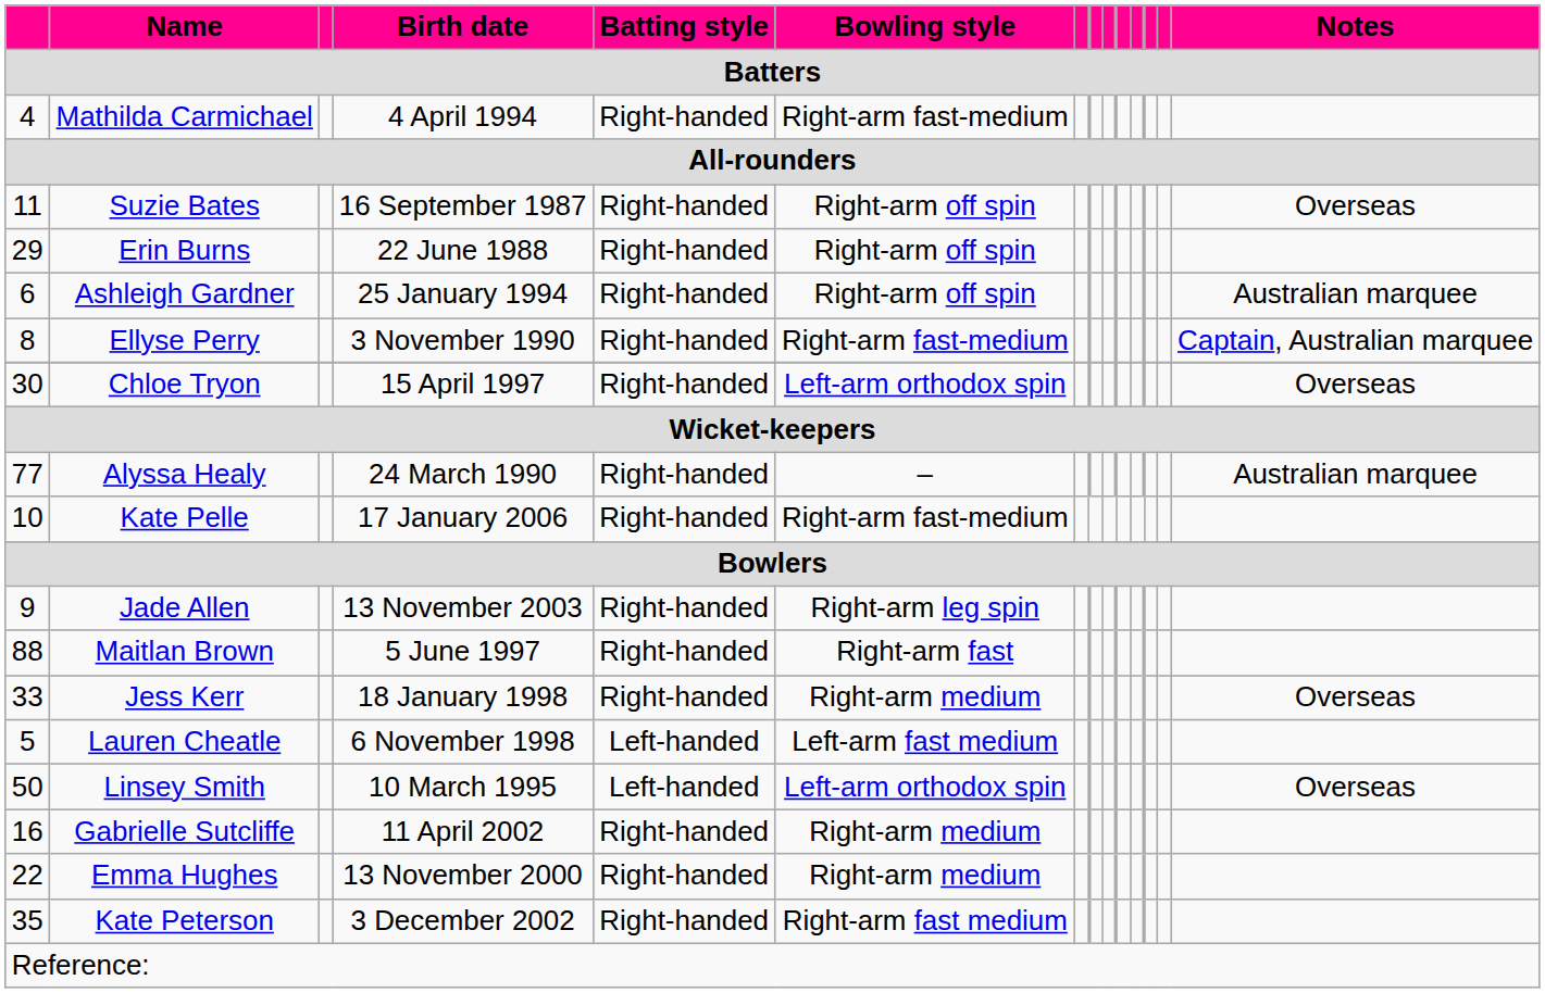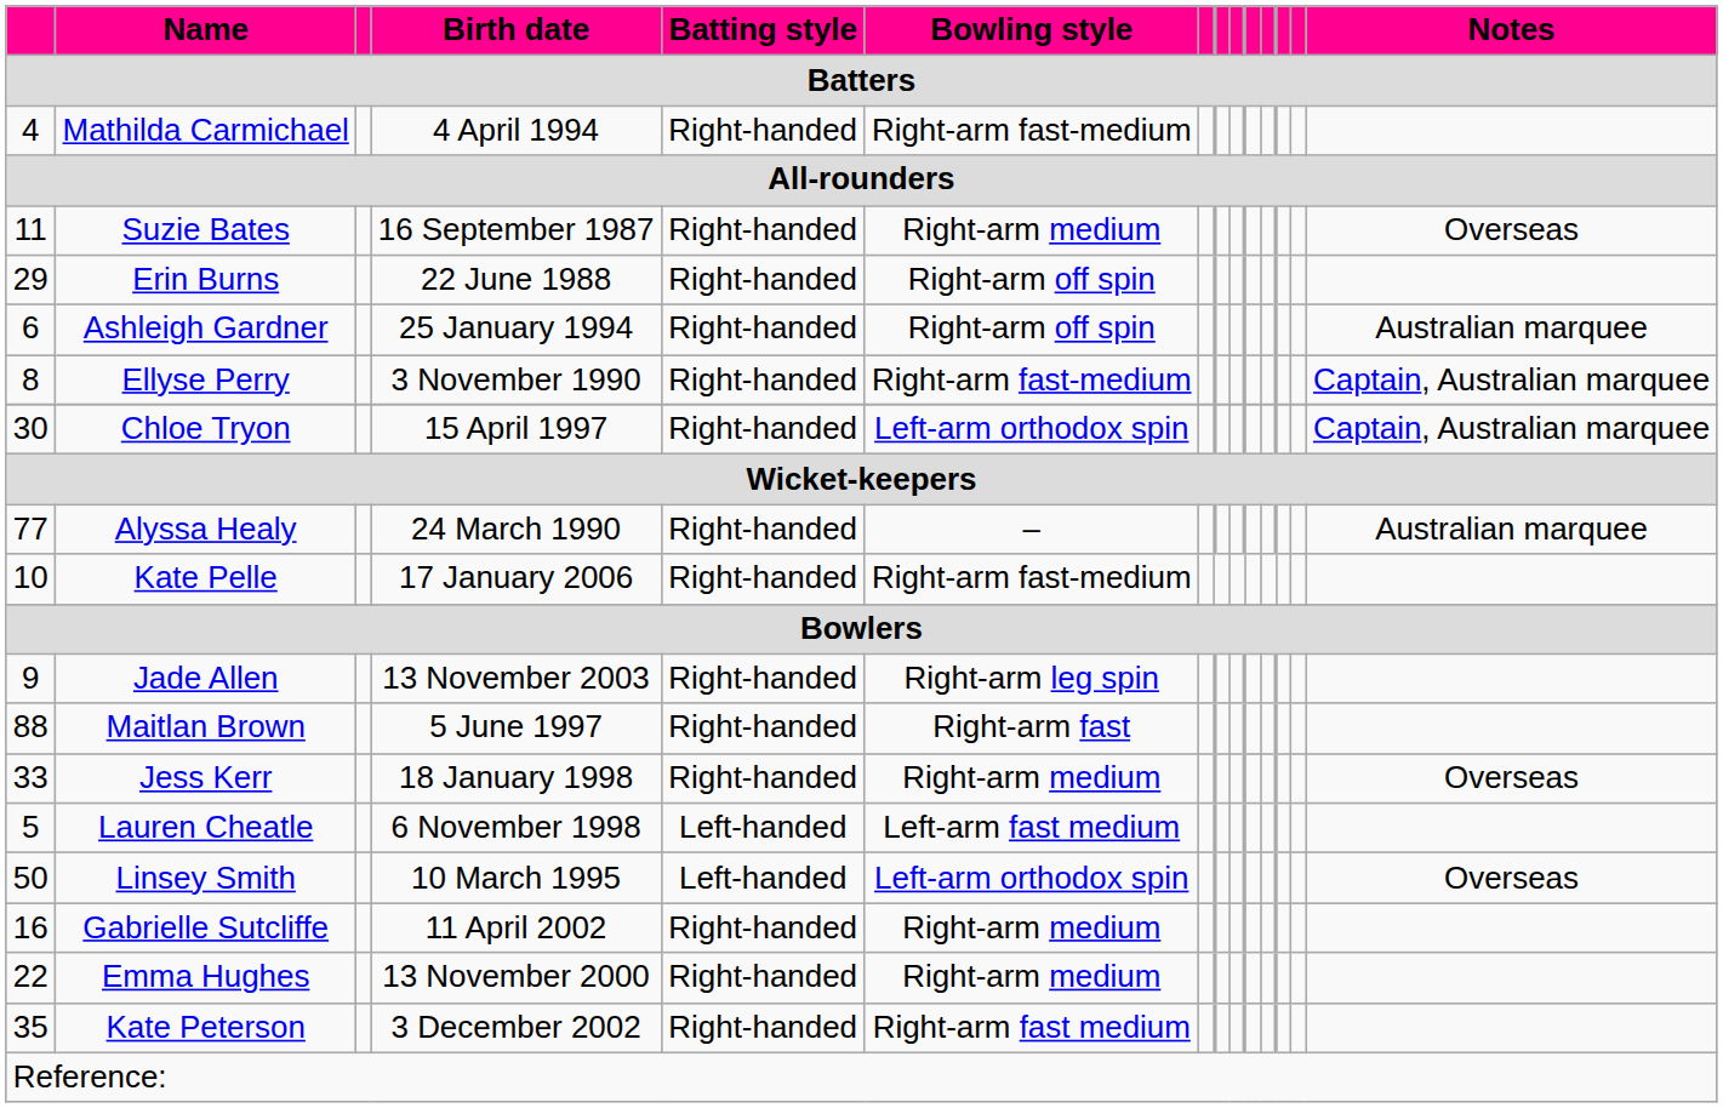 <table class="wikitable">
 <tr>
 <th style="background:#ff0090; color:black;"></th>
 <th style="background:#ff0090; color:black;">Name</th>
 <th style="background:#ff0090; color:black;"></th>
 <th style="background:#ff0090; color:black;">Birth date</th>
 <th style="background:#ff0090; color:black;">Batting style</th>
 <th style="background:#ff0090; color:black;">Bowling style</th>
 <th style="background:#ff0090; color:black;"></th>
 <th style="background:#ff0090; color:black; border-left-width: 2px;"></th>
 <th style="background:#ff0090; color:black;"></th>
 <th style="background:#ff0090; color:black; border-left-width: 2px;"></th>
 <th style="background:#ff0090; color:black;"></th>
 <th style="background:#ff0090; color:black; border-left-width: 2px;"></th>
 <th style="background:#ff0090; color:black;"></th>
 <th style="background:#ff0090; color:black;">Notes</th>
 </tr>
 <tr>
 <th colspan="14" style="background: #DCDCDC; text-align:center;">Batters</th>
 </tr>
 <tr align="center">
 <td>4</td>
 <td><a href='#'>Mathilda Carmichael</a></td>
 <td></td>
 <td>4 April 1994</td>
 <td>Right-handed</td>
 <td>Right-arm fast-medium</td>
 <td></td>
 <td style="border-left-width: 2px"></td>
 <td></td>
 <td style="border-left-width: 2px"></td>
 <td></td>
 <td style="border-left-width: 2px"></td>
 <td></td>
 <td></td>
 </tr>
 <tr>
 <th colspan="14" style="background: #DCDCDC; text-align:center;">All-rounders</th>
 </tr>
 <tr align="center">
 <td>11</td>
 <td><a href='#'>Suzie Bates</a></td>
 <td></td>
 <td>16 September 1987</td>
 <td>Right-handed</td>
-<td>Right-arm <a href='#'>off spin</a></td>
+<td>Right-arm <a href='#'>medium</a></td>
 <td></td>
 <td style="border-left-width: 2px"></td>
 <td></td>
 <td style="border-left-width: 2px"></td>
 <td></td>
 <td style="border-left-width: 2px"></td>
 <td></td>
 <td>Overseas</td>
 </tr>
 <tr align="center">
 <td>29</td>
 <td><a href='#'>Erin Burns</a></td>
 <td></td>
 <td>22 June 1988</td>
 <td>Right-handed</td>
 <td>Right-arm <a href='#'>off spin</a></td>
 <td></td>
 <td style="border-left-width: 2px"></td>
 <td></td>
 <td style="border-left-width: 2px"></td>
 <td></td>
 <td style="border-left-width: 2px"></td>
 <td></td>
 <td></td>
 </tr>
 <tr align="center">
 <td>6</td>
 <td><a href='#'>Ashleigh Gardner</a></td>
 <td></td>
 <td>25 January 1994</td>
 <td>Right-handed</td>
 <td>Right-arm <a href='#'>off spin</a></td>
 <td></td>
 <td style="border-left-width: 2px"></td>
 <td></td>
 <td style="border-left-width: 2px"></td>
 <td></td>
 <td style="border-left-width: 2px"></td>
 <td></td>
 <td>Australian marquee</td>
 </tr>
 <tr align="center">
 <td>8</td>
 <td><a href='#'>Ellyse Perry</a></td>
 <td></td>
 <td>3 November 1990</td>
 <td>Right-handed</td>
 <td>Right-arm <a href='#'>fast-medium</a></td>
 <td></td>
 <td style="border-left-width: 2px"></td>
 <td></td>
 <td style="border-left-width: 2px"></td>
 <td></td>
 <td style="border-left-width: 2px"></td>
 <td></td>
 <td><a href='#'>Captain</a>, Australian marquee</td>
 </tr>
 <tr>
 </tr>
 <tr align="center">
 <td>30</td>
 <td><a href='#'>Chloe Tryon</a></td>
 <td></td>
 <td>15 April 1997</td>
 <td>Right-handed</td>
 <td><a href='#'>Left-arm orthodox spin</a></td>
 <td></td>
 <td style="border-left-width: 2px"></td>
 <td></td>
 <td style="border-left-width: 2px"></td>
 <td></td>
 <td style="border-left-width: 2px"></td>
 <td></td>
-<td>Overseas</td>
+<td><a href='#'>Captain</a>, Australian marquee</td>
 </tr>
 <tr>
 <th colspan="14" style="background: #DCDCDC; text-align:center;">Wicket-keepers</th>
 </tr>
 <tr align="center">
 <td>77</td>
 <td><a href='#'>Alyssa Healy</a></td>
 <td></td>
 <td>24 March 1990</td>
 <td>Right-handed</td>
 <td>–</td>
 <td></td>
 <td style="border-left-width: 2px"></td>
 <td></td>
 <td style="border-left-width: 2px"></td>
 <td></td>
 <td style="border-left-width: 2px"></td>
 <td></td>
 <td>Australian marquee</td>
 </tr>
 <tr align="center">
 <td>10</td>
 <td><a href='#'>Kate Pelle</a></td>
 <td></td>
 <td>17 January 2006</td>
 <td>Right-handed</td>
 <td>Right-arm fast-medium</td>
 <td></td>
 <td></td>
 <td></td>
 <td></td>
 <td></td>
 <td></td>
 <td></td>
 <td></td>
 </tr>
 <tr>
 <th colspan="14" style="background: #DCDCDC; text-align:center;">Bowlers</th>
 </tr>
 <tr align="center">
 <td>9</td>
 <td><a href='#'>Jade Allen</a></td>
 <td></td>
 <td>13 November 2003</td>
 <td>Right-handed</td>
 <td>Right-arm <a href='#'>leg spin</a></td>
 <td></td>
 <td style="border-left-width: 2px"></td>
 <td></td>
 <td style="border-left-width: 2px"></td>
 <td></td>
 <td style="border-left-width: 2px"></td>
 <td></td>
 <td></td>
 </tr>
 <tr align="center">
 <td>88</td>
 <td><a href='#'>Maitlan Brown</a></td>
 <td></td>
 <td>5 June 1997</td>
 <td>Right-handed</td>
 <td>Right-arm <a href='#'>fast</a></td>
 <td></td>
 <td style="border-left-width: 2px"></td>
 <td></td>
 <td style="border-left-width: 2px"></td>
 <td></td>
 <td style="border-left-width: 2px"></td>
 <td></td>
 <td></td>
 </tr>
 <tr align="center">
 <td>33</td>
 <td><a href='#'>Jess Kerr</a></td>
 <td></td>
 <td>18 January 1998</td>
 <td>Right-handed</td>
 <td>Right-arm <a href='#'>medium</a></td>
 <td></td>
 <td style="border-left-width: 2px"></td>
 <td></td>
 <td style="border-left-width: 2px"></td>
 <td></td>
 <td style="border-left-width: 2px"></td>
 <td></td>
 <td>Overseas</td>
 </tr>
 <tr align="center">
 <td>5</td>
 <td><a href='#'>Lauren Cheatle</a></td>
 <td></td>
 <td>6 November 1998</td>
 <td>Left-handed</td>
 <td>Left-arm <a href='#'>fast medium</a></td>
 <td></td>
 <td style="border-left-width: 2px"></td>
 <td></td>
 <td style="border-left-width: 2px"></td>
 <td></td>
 <td style="border-left-width: 2px"></td>
 <td></td>
 <td></td>
 </tr>
 <tr align="center">
 <td>50</td>
 <td><a href='#'>Linsey Smith</a></td>
 <td></td>
 <td>10 March 1995</td>
 <td>Left-handed</td>
 <td><a href='#'>Left-arm orthodox spin</a></td>
 <td></td>
 <td style="border-left-width: 2px"></td>
 <td></td>
 <td style="border-left-width: 2px"></td>
 <td></td>
 <td style="border-left-width: 2px"></td>
 <td></td>
 <td>Overseas</td>
 </tr>
 <tr align="center">
 <td>16</td>
 <td><a href='#'>Gabrielle Sutcliffe</a></td>
 <td></td>
 <td>11 April 2002</td>
 <td>Right-handed</td>
 <td>Right-arm  <a href='#'>medium</a></td>
 <td></td>
 <td style="border-left-width: 2px"></td>
 <td></td>
 <td style="border-left-width: 2px"></td>
 <td></td>
 <td style="border-left-width: 2px"></td>
 <td></td>
 <td></td>
 </tr>
 <tr align="center">
 <td>22</td>
 <td><a href='#'>Emma Hughes</a></td>
 <td></td>
 <td>13 November 2000</td>
 <td>Right-handed</td>
 <td>Right-arm <a href='#'>medium</a></td>
 <td></td>
 <td style="border-left-width: 2px"></td>
 <td></td>
 <td style="border-left-width: 2px"></td>
 <td></td>
 <td style="border-left-width: 2px"></td>
 <td></td>
 <td></td>
 </tr>
 <tr align="center">
 <td>35</td>
 <td><a href='#'>Kate Peterson</a></td>
 <td></td>
 <td>3 December 2002</td>
 <td>Right-handed</td>
 <td>Right-arm <a href='#'>fast medium</a></td>
 <td></td>
 <td style="border-left-width: 2px"></td>
 <td></td>
 <td style="border-left-width: 2px"></td>
 <td></td>
 <td style="border-left-width: 2px"></td>
 <td></td>
 <td></td>
 </tr>
 <tr>
 <td colspan="14">Reference: </td>
 </tr>
 </table>
